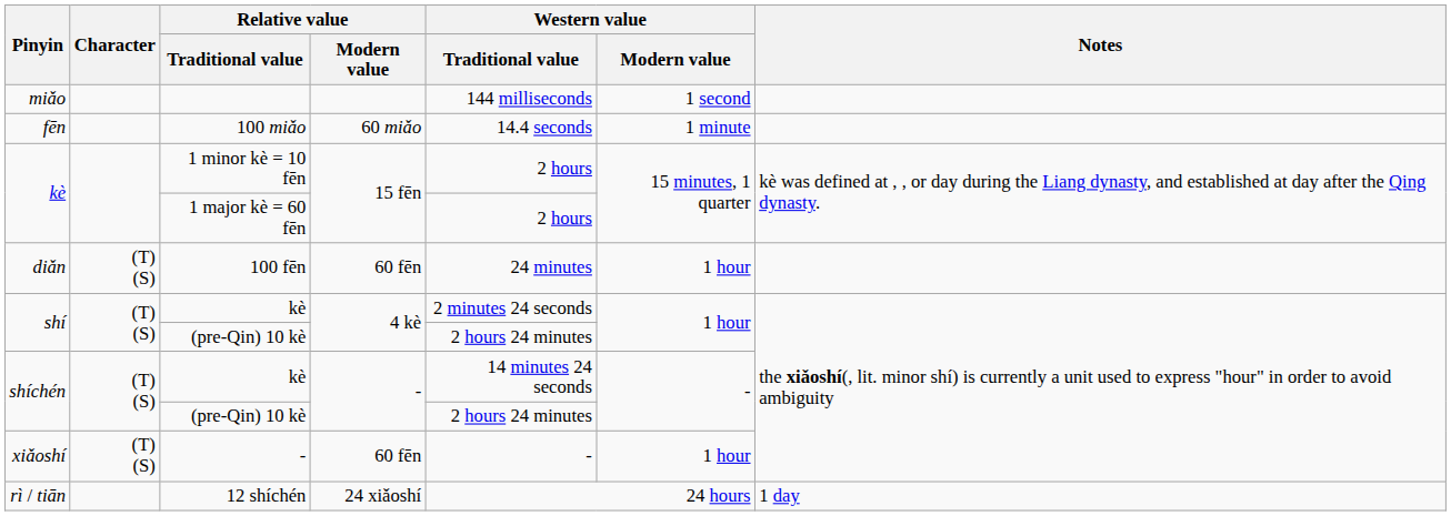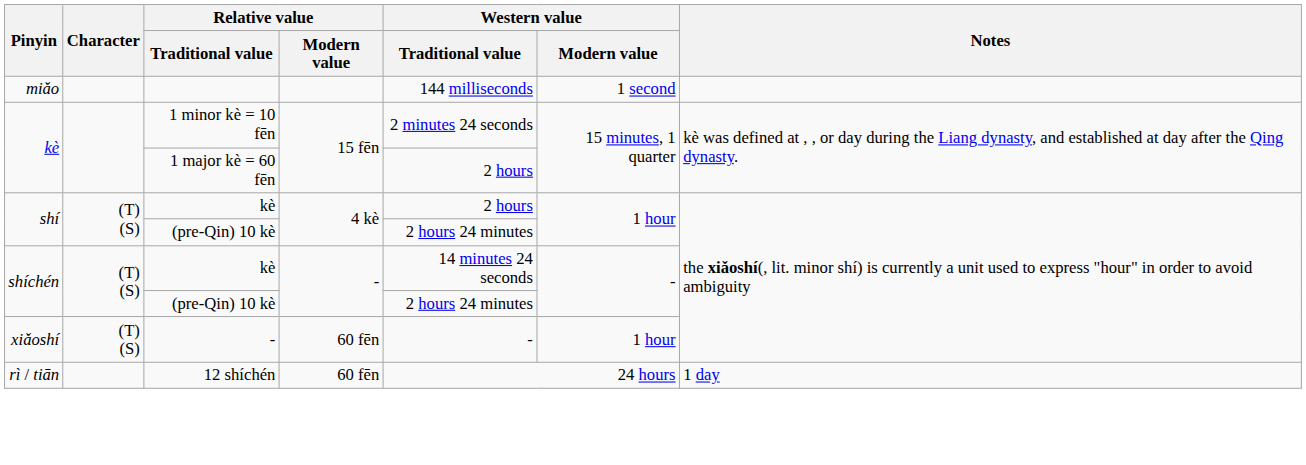 <table class="wikitable">
 <tr>
 <th rowspan=2>Pinyin</th>
 <th rowspan=2>Character</th>
 <th colspan=2>Relative value</th>
 <th colspan=2>Western value</th>
 <th rowspan=2>Notes</th>
 </tr>
 <tr>
 <th>Traditional value</th>
 <th>Modern value</th>
 <th>Traditional value</th>
 <th>Modern value</th>
 </tr>
 <tr align=right>
 <td><em>miǎo</em></td>
 <td></td>
 <td></td>
 <td></td>
 <td>144 <a href='#'>milliseconds</a></td>
 <td>1 <a href='#'>second</a></td>
 <td></td>
 </tr>
 <tr align=right>
-<td><em>fēn</em></td>
-<td></td>
-<td>100 <em>miǎo</em></td>
-<td>60 <em>miǎo</em></td>
-<td>14.4 <a href='#'>seconds</a></td>
-<td>1 <a href='#'>minute</a></td>
-<td></td>
-</tr>
-<tr align=right>
 <td rowspan=2><em><a href='#'>kè</a></em></td>
 <td rowspan=2></td>
 <td>1 minor kè = 10 fēn</td>
 <td rowspan=2>15 fēn</td>
-<td>2 <a href='#'>hours</a></td>
+<td>2 <a href='#'>minutes</a> 24 seconds</td>
 <td rowspan=2>15 <a href='#'>minutes</a>, 1 quarter</td>
 <td rowspan=2 align=left>kè was defined at , , or  day during the <a href='#'>Liang dynasty</a>, and established at  day after the <a href='#'>Qing dynasty</a>.</td>
 </tr>
 <tr align=right>
 <td>1 major kè = 60 fēn</td>
 <td>2 <a href='#'>hours</a></td>
 </tr>
 <tr align=right>
-<td><em>diǎn</em></td>
-<td> (T)<br> (S)</td>
-<td>100 fēn</td>
-<td>60 fēn</td>
-<td>24 <a href='#'>minutes</a></td>
-<td>1 <a href='#'>hour</a></td>
-<td></td>
-</tr>
-<tr align=right>
 <td rowspan=2><em>shí</em></td>
 <td rowspan="2"> (T)<br> (S)</td>
 <td> kè</td>
 <td rowspan=2>4 kè</td>
-<td>2 <a href='#'>minutes</a> 24 seconds</td>
+<td>2 <a href='#'>hours</a></td>
 <td rowspan=2>1 <a href='#'>hour</a></td>
 <td rowspan=5 align=left>the <strong>xiǎoshí</strong>(, lit. minor shí) is currently a unit used to express "hour" in order to avoid ambiguity</td>
 </tr>
 <tr align=right>
 <td>(pre-Qin) 10 kè</td>
 <td>2 <a href='#'>hours</a> 24 minutes</td>
 </tr>
 <tr align=right>
 <td rowspan=2><em>shíchén</em></td>
 <td rowspan=2> (T)<br> (S)</td>
 <td> kè</td>
 <td rowspan=2>-</td>
 <td>14 <a href='#'>minutes</a> 24 seconds</td>
 <td rowspan=2>-</td>
 </tr>
 <tr align=right>
 <td>(pre-Qin) 10 kè</td>
 <td>2 <a href='#'>hours</a> 24 minutes</td>
 </tr>
 <tr align=right>
 <td><em>xiǎoshí</em></td>
 <td> (T)<br> (S)</td>
 <td>-</td>
 <td>60 fēn</td>
 <td>-</td>
 <td>1 <a href='#'>hour</a></td>
 </tr>
 <tr align=right>
 <td><em>rì</em> / <em>tiān</em></td>
 <td></td>
 <td>12 shíchén</td>
-<td>24 xiǎoshí</td>
+<td>60 fēn</td>
 <td colspan=2>24 <a href='#'>hours</a></td>
 <td align=left>1 <a href='#'>day</a></td>
 </tr>
 </table>
